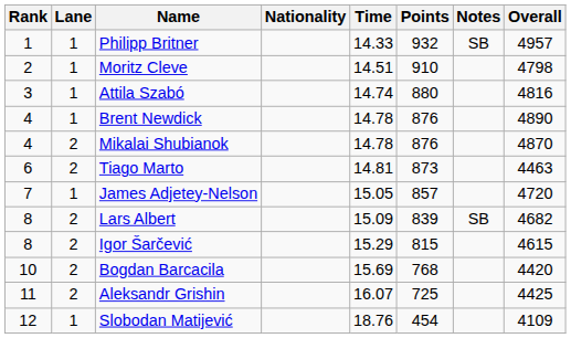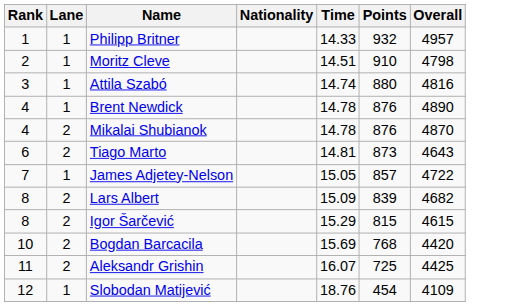 <table class="wikitable sortable" style="text-align:center">
 <tr>
 <th>Rank</th>
 <th>Lane</th>
 <th>Name</th>
 <th>Nationality</th>
 <th>Time</th>
 <th>Points</th>
-<th>Notes</th>
 <th>Overall</th>
 </tr>
 <tr>
 <td>1</td>
 <td>1</td>
 <td align="left"><a href='#'>Philipp Britner</a></td>
 <td align=left></td>
 <td>14.33</td>
 <td>932</td>
-<td>SB</td>
 <td>4957</td>
 </tr>
 <tr>
 <td>2</td>
 <td>1</td>
 <td align="left"><a href='#'>Moritz Cleve</a></td>
 <td align=left></td>
 <td>14.51</td>
 <td>910</td>
-<td></td>
 <td>4798</td>
 </tr>
 <tr>
 <td>3</td>
 <td>1</td>
 <td align="left"><a href='#'>Attila Szabó</a></td>
 <td align=left></td>
 <td>14.74</td>
 <td>880</td>
-<td></td>
 <td>4816</td>
 </tr>
 <tr>
 <td>4</td>
 <td>1</td>
 <td align="left"><a href='#'>Brent Newdick</a></td>
 <td align=left></td>
 <td>14.78</td>
 <td>876</td>
-<td></td>
 <td>4890</td>
 </tr>
 <tr>
 <td>4</td>
 <td>2</td>
 <td align="left"><a href='#'>Mikalai Shubianok</a></td>
 <td align=left></td>
 <td>14.78</td>
 <td>876</td>
-<td></td>
 <td>4870</td>
 </tr>
 <tr>
 <td>6</td>
 <td>2</td>
 <td align="left"><a href='#'>Tiago Marto</a></td>
 <td align=left></td>
 <td>14.81</td>
 <td>873</td>
-<td></td>
-<td>4463</td>
+<td>4643</td>
 </tr>
 <tr>
 <td>7</td>
 <td>1</td>
 <td align="left"><a href='#'>James Adjetey-Nelson</a></td>
 <td align=left></td>
 <td>15.05</td>
 <td>857</td>
-<td></td>
-<td>4720</td>
+<td>4722</td>
 </tr>
 <tr>
 <td>8</td>
 <td>2</td>
 <td align="left"><a href='#'>Lars Albert</a></td>
 <td align=left></td>
 <td>15.09</td>
 <td>839</td>
-<td>SB</td>
 <td>4682</td>
 </tr>
 <tr>
 <td>8</td>
 <td>2</td>
 <td align="left"><a href='#'>Igor Šarčević</a></td>
 <td align=left></td>
 <td>15.29</td>
 <td>815</td>
-<td></td>
 <td>4615</td>
 </tr>
 <tr>
 <td>10</td>
 <td>2</td>
 <td align="left"><a href='#'>Bogdan Barcacila</a></td>
 <td align=left></td>
 <td>15.69</td>
 <td>768</td>
-<td></td>
 <td>4420</td>
 </tr>
 <tr>
 <td>11</td>
 <td>2</td>
 <td align="left"><a href='#'>Aleksandr Grishin</a></td>
 <td align=left></td>
 <td>16.07</td>
 <td>725</td>
-<td></td>
 <td>4425</td>
 </tr>
 <tr>
 <td>12</td>
 <td>1</td>
 <td align="left"><a href='#'>Slobodan Matijević</a></td>
 <td align=left></td>
 <td>18.76</td>
 <td>454</td>
-<td></td>
 <td>4109</td>
 </tr>
 </table>
